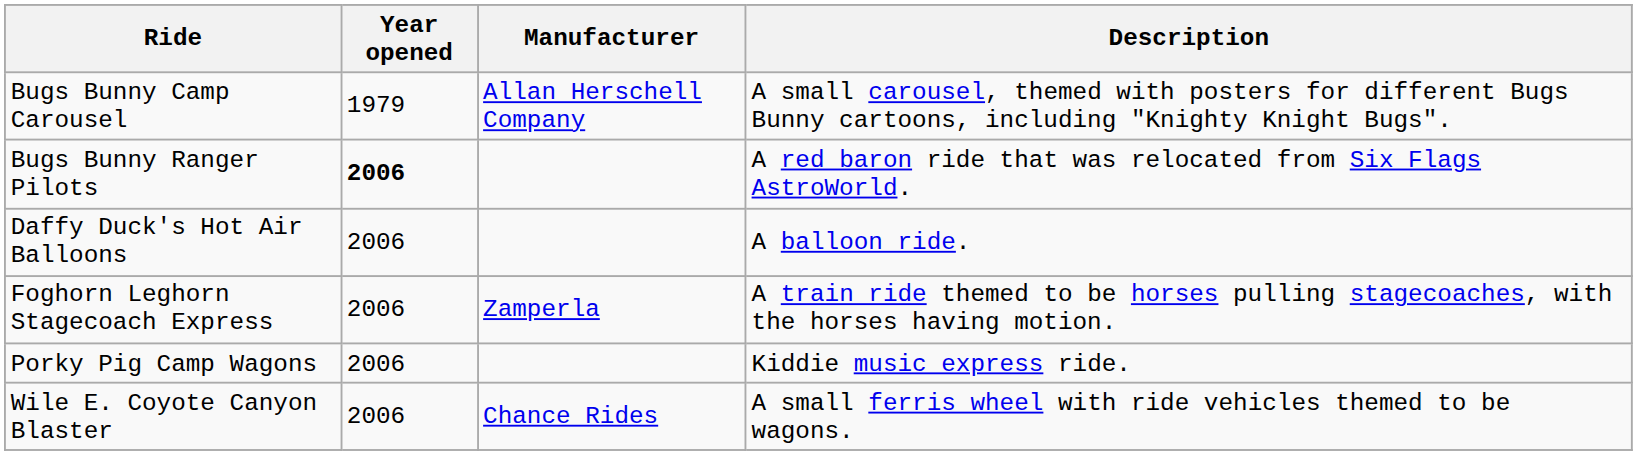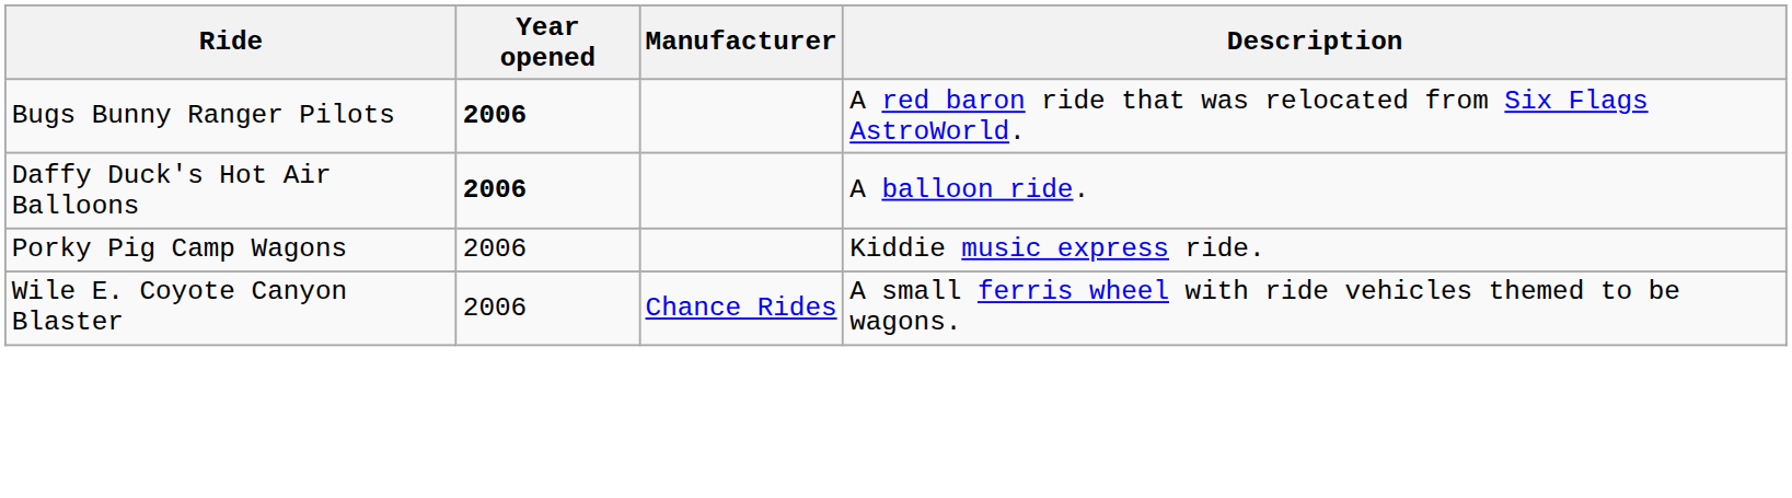 <table class="wikitable sortable">
 <tr>
 <th>Ride</th>
 <th>Year opened</th>
 <th>Manufacturer</th>
 <th>Description</th>
-</tr>
-<tr>
-<td>Bugs Bunny Camp Carousel</td>
-<td>1979</td>
-<td><a href='#'>Allan Herschell Company</a></td>
-<td>A small <a href='#'>carousel</a>, themed with posters for different Bugs Bunny cartoons, including "Knighty Knight Bugs".</td>
 </tr>
 <tr>
 <td>Bugs Bunny Ranger Pilots</td>
 <td><strong>2006</strong></td>
 <td></td>
 <td>A <a href='#'>red baron</a> ride that was relocated from <a href='#'>Six Flags AstroWorld</a>.</td>
 </tr>
 <tr>
 <td>Daffy Duck's Hot Air Balloons</td>
-<td>2006</td>
+<td><strong>2006</strong></td>
 <td></td>
 <td>A <a href='#'>balloon ride</a>.</td>
-</tr>
-<tr>
-<td>Foghorn Leghorn Stagecoach Express</td>
-<td>2006</td>
-<td><a href='#'>Zamperla</a></td>
-<td>A <a href='#'>train ride</a> themed to be <a href='#'>horses</a> pulling <a href='#'>stagecoaches</a>, with the horses having motion.</td>
 </tr>
 <tr>
 <td>Porky Pig Camp Wagons</td>
 <td>2006</td>
 <td></td>
 <td>Kiddie <a href='#'>music express</a> ride.</td>
 </tr>
 <tr>
 <td>Wile E. Coyote Canyon Blaster</td>
 <td>2006</td>
 <td><a href='#'>Chance Rides</a></td>
 <td>A small <a href='#'>ferris wheel</a> with ride vehicles themed to be wagons.</td>
 </tr>
 </table>
